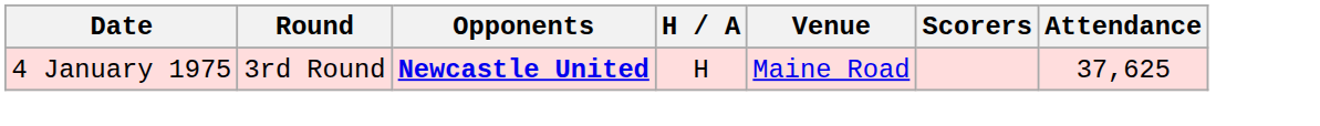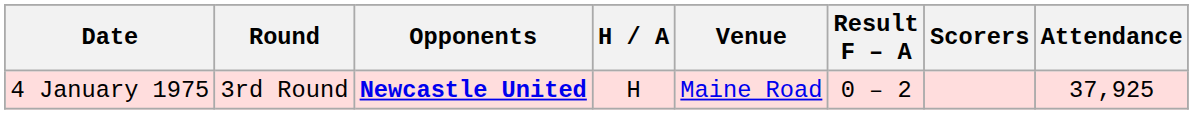 <table class="wikitable" style="text-align:center">
 <tr>
 <th>Date</th>
 <th>Round</th>
 <th>Opponents</th>
 <th>H / A</th>
 <th>Venue</th>
+<th>Result<br>F – A</th>
 <th>Scorers</th>
 <th>Attendance</th>
 </tr>
 <tr bgcolor="#ffdddd">
 <td>4 January 1975</td>
 <td>3rd Round</td>
 <td><strong><a href='#'>Newcastle United</a></strong></td>
 <td>H</td>
 <td><a href='#'>Maine Road</a></td>
+<td>0 – 2</td>
 <td></td>
-<td>37,625</td>
+<td>37,925</td>
 </tr>
 </table>
